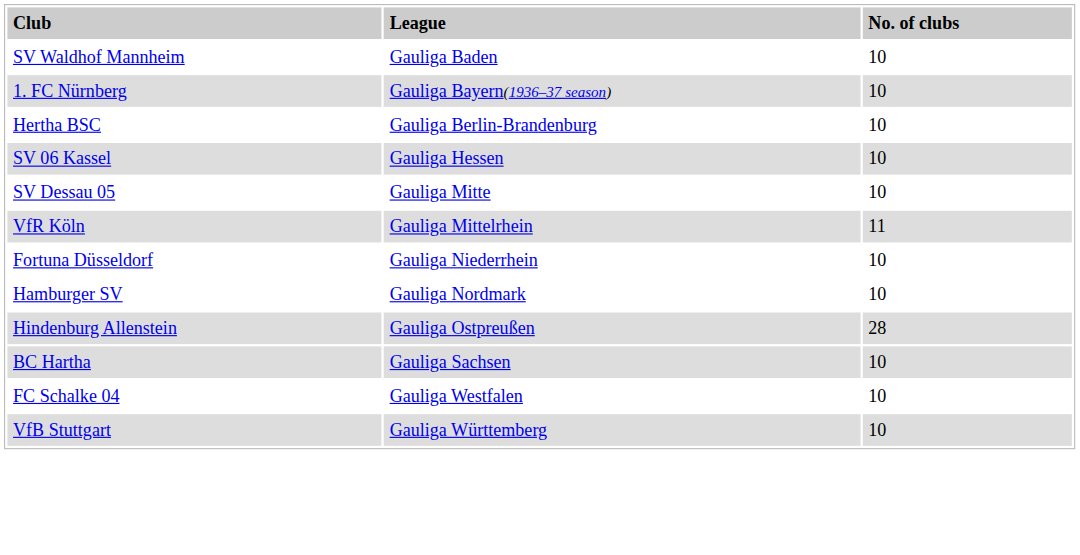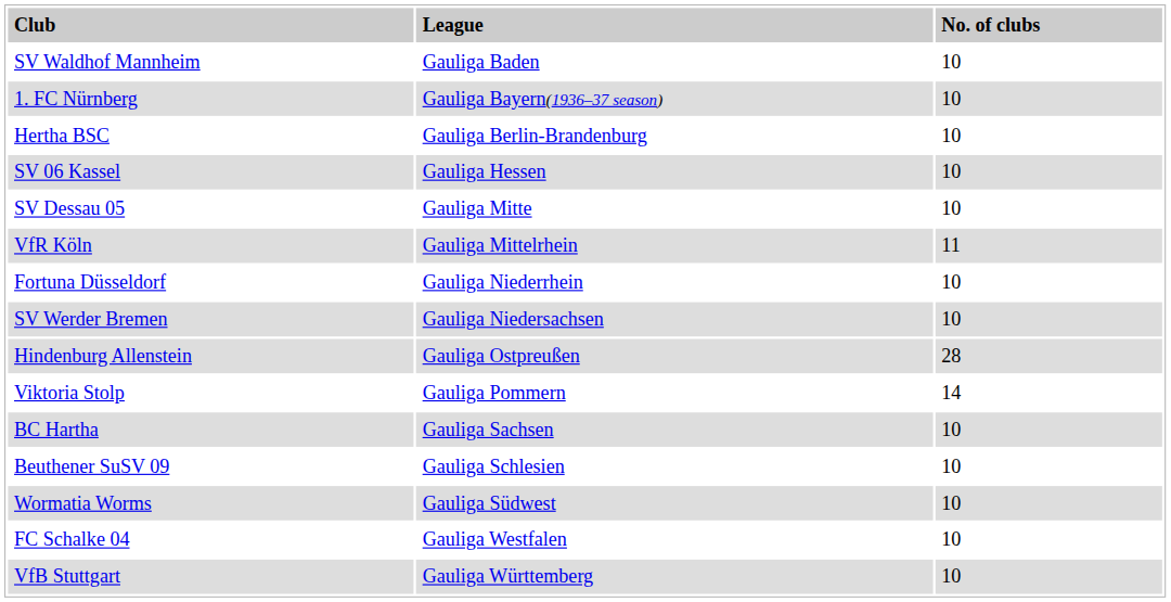 <table style="border:1px solid #bbb;background:#fff;" cellpadding="5" cellspacing="2" width="75%">
 <tr style="background:#ccc;font-weight:bold">
 <td>Club</td>
 <td>League</td>
 <td>No. of clubs</td>
 </tr>
 <tr>
 <td><a href='#'>SV Waldhof Mannheim</a></td>
 <td><a href='#'>Gauliga Baden</a></td>
 <td>10</td>
 </tr>
 <tr style="background:#ddd">
 <td><a href='#'>1. FC Nürnberg</a></td>
 <td><a href='#'>Gauliga Bayern</a><small><em>(<a href='#'>1936–37 season</a>)</em></small></td>
 <td>10</td>
 </tr>
 <tr>
 <td><a href='#'>Hertha BSC</a></td>
 <td><a href='#'>Gauliga Berlin-Brandenburg</a></td>
 <td>10</td>
 </tr>
 <tr style="background:#ddd">
 <td><a href='#'>SV 06 Kassel</a></td>
 <td><a href='#'>Gauliga Hessen</a></td>
 <td>10</td>
 </tr>
 <tr>
 <td><a href='#'>SV Dessau 05</a></td>
 <td><a href='#'>Gauliga Mitte</a></td>
 <td>10</td>
 </tr>
 <tr style="background:#ddd">
 <td><a href='#'>VfR Köln</a></td>
 <td><a href='#'>Gauliga Mittelrhein</a></td>
 <td>11</td>
 </tr>
 <tr>
 <td><a href='#'>Fortuna Düsseldorf</a></td>
 <td><a href='#'>Gauliga Niederrhein</a></td>
 <td>10</td>
 </tr>
-<tr>
-<td><a href='#'>Hamburger SV</a></td>
-<td><a href='#'>Gauliga Nordmark</a></td>
+<tr style="background:#ddd">
+<td><a href='#'>SV Werder Bremen</a></td>
+<td><a href='#'>Gauliga Niedersachsen</a></td>
 <td>10</td>
 </tr>
 <tr style="background:#ddd">
 <td><a href='#'>Hindenburg Allenstein</a></td>
 <td><a href='#'>Gauliga Ostpreußen</a></td>
 <td>28</td>
 </tr>
+<tr>
+<td><a href='#'>Viktoria Stolp</a></td>
+<td><a href='#'>Gauliga Pommern</a></td>
+<td>14</td>
+</tr>
 <tr style="background:#ddd">
 <td><a href='#'>BC Hartha</a></td>
 <td><a href='#'>Gauliga Sachsen</a></td>
+<td>10</td>
+</tr>
+<tr>
+<td><a href='#'>Beuthener SuSV 09</a></td>
+<td><a href='#'>Gauliga Schlesien</a></td>
+<td>10</td>
+</tr>
+<tr style="background:#ddd">
+<td><a href='#'>Wormatia Worms</a></td>
+<td><a href='#'>Gauliga Südwest</a></td>
 <td>10</td>
 </tr>
 <tr>
 <td><a href='#'>FC Schalke 04</a></td>
 <td><a href='#'>Gauliga Westfalen</a></td>
 <td>10</td>
 </tr>
 <tr style="background:#ddd">
 <td><a href='#'>VfB Stuttgart</a></td>
 <td><a href='#'>Gauliga Württemberg</a></td>
 <td>10</td>
 </tr>
 </table>
